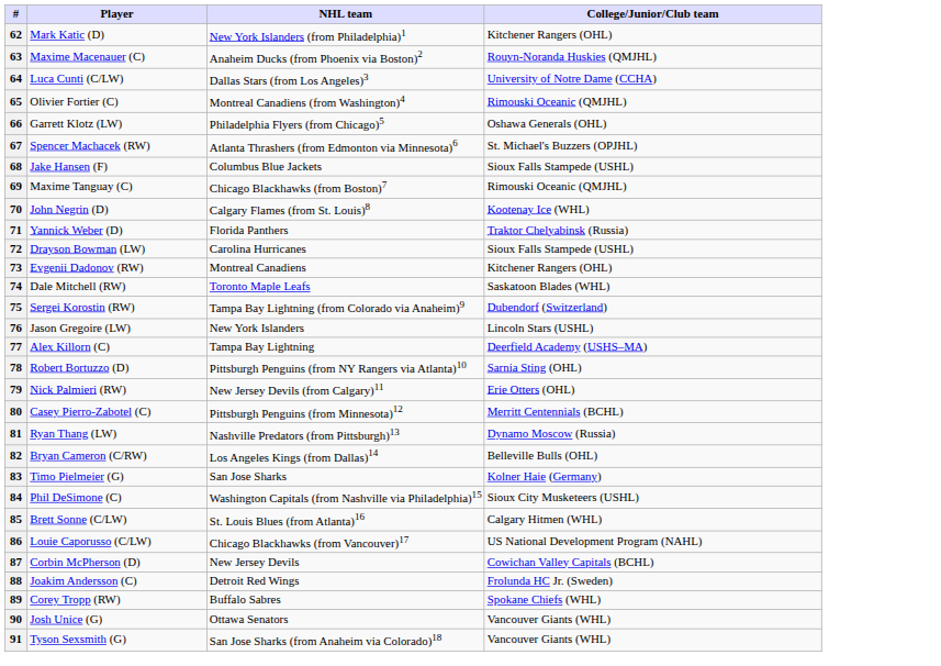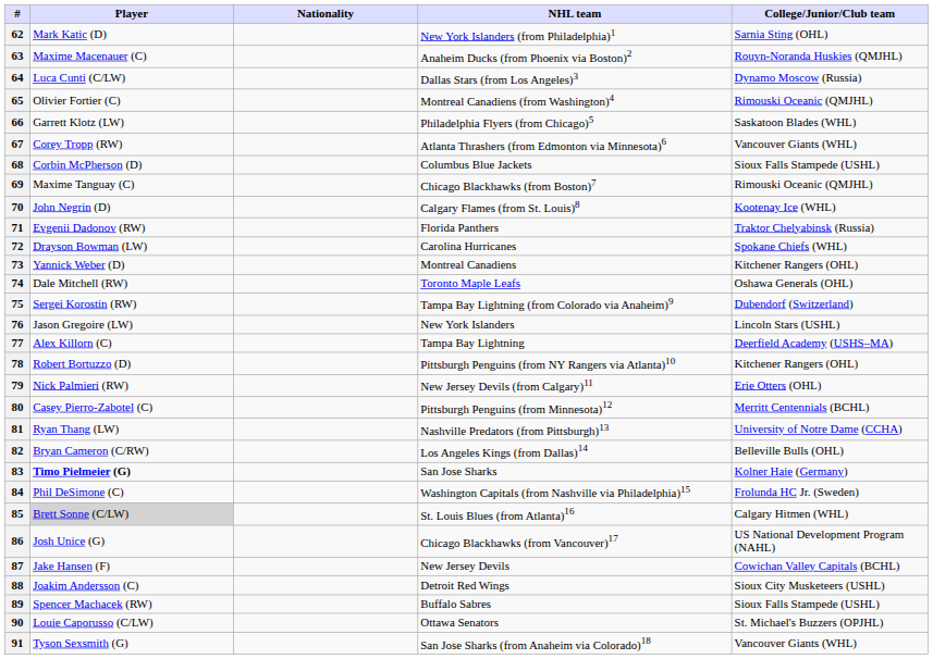 <table class="wikitable">
 <tr>
 <th style="background:#ddf; width:2.75%;">#</th>
 <th style="background:#ddf; width:22.0%;">Player</th>
+<th style="background:#ddf; width:20.0%;">Nationality</th>
 <th style="background:#ddf; width:34.0%;">NHL team</th>
 <th style="background:#ddf; width:100.0%;">College/Junior/Club team</th>
 </tr>
 <tr>
 <th>62</th>
 <td><a href='#'>Mark Katic</a> (D)</td>
+<td></td>
 <td><a href='#'>New York Islanders</a> (from Philadelphia)<sup>1</sup></td>
-<td>Kitchener Rangers (OHL)</td>
+<td><a href='#'>Sarnia Sting</a> (OHL)</td>
 </tr>
 <tr>
 <th>63</th>
 <td><a href='#'>Maxime Macenauer</a> (C)</td>
+<td></td>
 <td>Anaheim Ducks (from Phoenix via Boston)<sup>2</sup></td>
 <td><a href='#'>Rouyn-Noranda Huskies</a> (QMJHL)</td>
 </tr>
 <tr>
 <th>64</th>
 <td><a href='#'>Luca Cunti</a> (C/LW)</td>
+<td></td>
 <td>Dallas Stars (from Los Angeles)<sup>3</sup></td>
-<td><a href='#'>University of Notre Dame</a> (<a href='#'>CCHA</a>)</td>
+<td><a href='#'>Dynamo Moscow</a> (Russia)</td>
 </tr>
 <tr>
 <th>65</th>
 <td>Olivier Fortier (C)</td>
+<td></td>
 <td>Montreal Canadiens (from Washington)<sup>4</sup></td>
 <td><a href='#'>Rimouski Oceanic</a> (QMJHL)</td>
 </tr>
 <tr>
 <th>66</th>
 <td>Garrett Klotz (LW)</td>
+<td></td>
 <td>Philadelphia Flyers (from Chicago)<sup>5</sup></td>
-<td>Oshawa Generals (OHL)</td>
+<td>Saskatoon Blades (WHL)</td>
 </tr>
 <tr>
 <th>67</th>
-<td><a href='#'>Spencer Machacek</a> (RW)</td>
+<td><a href='#'>Corey Tropp</a> (RW)</td>
+<td></td>
 <td>Atlanta Thrashers (from Edmonton via Minnesota)<sup>6</sup></td>
-<td>St. Michael's Buzzers (OPJHL)</td>
+<td>Vancouver Giants (WHL)</td>
 </tr>
 <tr>
 <th>68</th>
-<td><a href='#'>Jake Hansen</a> (F)</td>
+<td><a href='#'>Corbin McPherson</a> (D)</td>
+<td></td>
 <td>Columbus Blue Jackets</td>
 <td>Sioux Falls Stampede (USHL)</td>
 </tr>
 <tr>
 <th>69</th>
 <td>Maxime Tanguay (C)</td>
+<td></td>
 <td>Chicago Blackhawks (from Boston)<sup>7</sup></td>
 <td>Rimouski Oceanic (QMJHL)</td>
 </tr>
 <tr>
 <th>70</th>
 <td><a href='#'>John Negrin</a> (D)</td>
+<td></td>
 <td>Calgary Flames (from St. Louis)<sup>8</sup></td>
 <td><a href='#'>Kootenay Ice</a> (WHL)</td>
 </tr>
 <tr>
 <th>71</th>
-<td><a href='#'>Yannick Weber</a> (D)</td>
+<td><a href='#'>Evgenii Dadonov</a> (RW)</td>
+<td></td>
 <td>Florida Panthers</td>
 <td><a href='#'>Traktor Chelyabinsk</a> (Russia)</td>
 </tr>
 <tr>
 <th>72</th>
 <td><a href='#'>Drayson Bowman</a> (LW)</td>
+<td></td>
 <td>Carolina Hurricanes</td>
-<td>Sioux Falls Stampede (USHL)</td>
+<td><a href='#'>Spokane Chiefs</a> (WHL)</td>
 </tr>
 <tr>
 <th>73</th>
-<td><a href='#'>Evgenii Dadonov</a> (RW)</td>
+<td><a href='#'>Yannick Weber</a> (D)</td>
+<td></td>
 <td>Montreal Canadiens</td>
 <td>Kitchener Rangers (OHL)</td>
 </tr>
 <tr>
 <th>74</th>
 <td>Dale Mitchell (RW)</td>
+<td></td>
 <td><a href='#'>Toronto Maple Leafs</a></td>
-<td>Saskatoon Blades (WHL)</td>
+<td>Oshawa Generals (OHL)</td>
 </tr>
 <tr>
 <th>75</th>
 <td><a href='#'>Sergei Korostin</a> (RW)</td>
+<td></td>
 <td>Tampa Bay Lightning (from Colorado via Anaheim)<sup>9</sup></td>
 <td><a href='#'>Dubendorf</a> (<a href='#'>Switzerland</a>)</td>
 </tr>
 <tr>
 <th>76</th>
 <td>Jason Gregoire (LW)</td>
+<td></td>
 <td>New York Islanders</td>
 <td>Lincoln Stars (USHL)</td>
 </tr>
 <tr>
 <th>77</th>
 <td><a href='#'>Alex Killorn</a> (C)</td>
+<td></td>
 <td>Tampa Bay Lightning</td>
 <td><a href='#'>Deerfield Academy</a> (<a href='#'>USHS–MA</a>)</td>
 </tr>
 <tr>
 <th>78</th>
 <td><a href='#'>Robert Bortuzzo</a> (D)</td>
+<td></td>
 <td>Pittsburgh Penguins (from NY Rangers via Atlanta)<sup>10</sup></td>
-<td><a href='#'>Sarnia Sting</a> (OHL)</td>
+<td>Kitchener Rangers (OHL)</td>
 </tr>
 <tr>
 <th>79</th>
 <td><a href='#'>Nick Palmieri</a> (RW)</td>
+<td></td>
 <td>New Jersey Devils (from Calgary)<sup>11</sup></td>
 <td><a href='#'>Erie Otters</a> (OHL)</td>
 </tr>
 <tr>
 <th>80</th>
 <td><a href='#'>Casey Pierro-Zabotel</a> (C)</td>
+<td></td>
 <td>Pittsburgh Penguins (from Minnesota)<sup>12</sup></td>
 <td><a href='#'>Merritt Centennials</a> (BCHL)</td>
 </tr>
 <tr>
 <th>81</th>
 <td><a href='#'>Ryan Thang</a> (LW)</td>
+<td></td>
 <td>Nashville Predators (from Pittsburgh)<sup>13</sup></td>
-<td><a href='#'>Dynamo Moscow</a> (Russia)</td>
+<td><a href='#'>University of Notre Dame</a> (<a href='#'>CCHA</a>)</td>
 </tr>
 <tr>
 <th>82</th>
 <td><a href='#'>Bryan Cameron</a> (C/RW)</td>
+<td></td>
 <td>Los Angeles Kings (from Dallas)<sup>14</sup></td>
 <td>Belleville Bulls (OHL)</td>
 </tr>
 <tr>
 <th>83</th>
-<td><a href='#'>Timo Pielmeier</a> (G)</td>
+<td><strong><a href='#'>Timo Pielmeier</a> (G)</strong></td>
+<td></td>
 <td>San Jose Sharks</td>
 <td><a href='#'>Kolner Haie</a> (<a href='#'>Germany</a>)</td>
 </tr>
 <tr>
 <th>84</th>
 <td><a href='#'>Phil DeSimone</a> (C)</td>
+<td></td>
 <td>Washington Capitals (from Nashville via Philadelphia)<sup>15</sup></td>
-<td>Sioux City Musketeers (USHL)</td>
+<td><a href='#'>Frolunda HC</a> Jr. (Sweden)</td>
 </tr>
 <tr>
 <th>85</th>
-<td><a href='#'>Brett Sonne</a> (C/LW)</td>
+<td style="background: lightgrey;"><a href='#'>Brett Sonne</a> (C/LW)</td>
+<td></td>
 <td>St. Louis Blues (from Atlanta)<sup>16</sup></td>
 <td>Calgary Hitmen (WHL)</td>
 </tr>
 <tr>
 <th>86</th>
-<td><a href='#'>Louie Caporusso</a> (C/LW)</td>
+<td><a href='#'>Josh Unice</a> (G)</td>
+<td></td>
 <td>Chicago Blackhawks (from Vancouver)<sup>17</sup></td>
 <td>US National Development Program (NAHL)</td>
 </tr>
 <tr>
 <th>87</th>
-<td><a href='#'>Corbin McPherson</a> (D)</td>
+<td><a href='#'>Jake Hansen</a> (F)</td>
+<td></td>
 <td>New Jersey Devils</td>
 <td><a href='#'>Cowichan Valley Capitals</a> (BCHL)</td>
 </tr>
 <tr>
 <th>88</th>
 <td><a href='#'>Joakim Andersson</a> (C)</td>
+<td></td>
 <td>Detroit Red Wings</td>
-<td><a href='#'>Frolunda HC</a> Jr. (Sweden)</td>
+<td>Sioux City Musketeers (USHL)</td>
 </tr>
 <tr>
 <th>89</th>
-<td><a href='#'>Corey Tropp</a> (RW)</td>
+<td><a href='#'>Spencer Machacek</a> (RW)</td>
+<td></td>
 <td>Buffalo Sabres</td>
-<td><a href='#'>Spokane Chiefs</a> (WHL)</td>
+<td>Sioux Falls Stampede (USHL)</td>
 </tr>
 <tr>
 <th>90</th>
-<td><a href='#'>Josh Unice</a> (G)</td>
+<td><a href='#'>Louie Caporusso</a> (C/LW)</td>
+<td></td>
 <td>Ottawa Senators</td>
-<td>Vancouver Giants (WHL)</td>
+<td>St. Michael's Buzzers (OPJHL)</td>
 </tr>
 <tr>
 <th>91</th>
 <td><a href='#'>Tyson Sexsmith</a> (G)</td>
+<td></td>
 <td>San Jose Sharks (from Anaheim via Colorado)<sup>18</sup></td>
 <td>Vancouver Giants (WHL)</td>
 </tr>
 </table>
